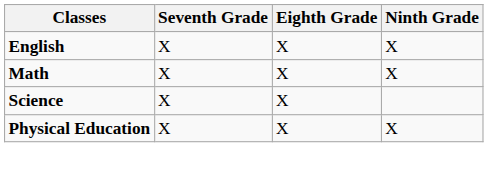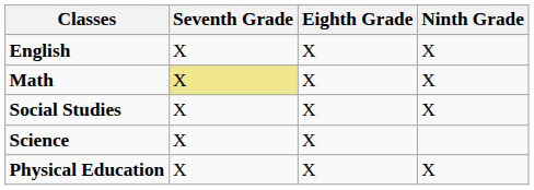 <table class="wikitable">
 <tr>
 <th>Classes</th>
 <th>Seventh Grade</th>
 <th>Eighth Grade</th>
 <th>Ninth Grade</th>
 </tr>
 <tr>
 <td><strong>English</strong></td>
 <td>X</td>
 <td>X</td>
 <td>X</td>
 </tr>
 <tr>
 <td><strong>Math</strong></td>
+<td style="background: khaki;">X</td>
+<td>X</td>
+<td>X</td>
+</tr>
+<tr>
+<td><strong>Social Studies</strong></td>
 <td>X</td>
 <td>X</td>
 <td>X</td>
 </tr>
 <tr>
 <td><strong>Science</strong></td>
 <td>X</td>
 <td>X</td>
 <td></td>
 </tr>
 <tr>
 <td><strong>Physical Education</strong></td>
 <td>X</td>
 <td>X</td>
 <td>X</td>
 </tr>
 </table>
